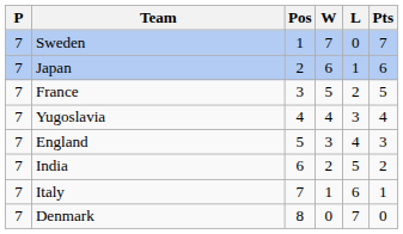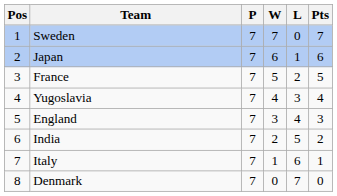 <table class="wikitable" style="font-size: 100%">
 <tr>
+<th width=15>Pos</th>
+<th width=250>Team</th>
 <th width=20>P</th>
-<th width=250>Team</th>
-<th width=15>Pos</th>
 <th width=20>W</th>
 <th width=20>L</th>
 <th width=20>Pts</th>
 </tr>
 <tr align=center style="background: #b2ccf4;">
+<td>1</td>
+<td align="left"> Sweden</td>
 <td>7</td>
-<td align="left"> Sweden</td>
-<td>1</td>
 <td>7</td>
 <td>0</td>
 <td>7</td>
 </tr>
 <tr align=center style="background: #b2ccf4;">
+<td>2</td>
+<td align="left"> Japan</td>
 <td>7</td>
-<td align="left"> Japan</td>
-<td>2</td>
 <td>6</td>
 <td>1</td>
 <td>6</td>
 </tr>
 <tr align=center>
+<td>3</td>
+<td align="left"> France</td>
 <td>7</td>
-<td align="left"> France</td>
-<td>3</td>
 <td>5</td>
 <td>2</td>
 <td>5</td>
 </tr>
 <tr align=center>
+<td>4</td>
+<td align="left"> Yugoslavia</td>
 <td>7</td>
-<td align="left"> Yugoslavia</td>
-<td>4</td>
 <td>4</td>
 <td>3</td>
 <td>4</td>
 </tr>
 <tr align=center>
+<td>5</td>
+<td align="left"> England</td>
 <td>7</td>
-<td align="left"> England</td>
-<td>5</td>
 <td>3</td>
 <td>4</td>
 <td>3</td>
 </tr>
 <tr align=center>
+<td>6</td>
+<td align="left"> India</td>
 <td>7</td>
-<td align="left"> India</td>
-<td>6</td>
 <td>2</td>
 <td>5</td>
 <td>2</td>
 </tr>
 <tr align=center>
 <td>7</td>
 <td align="left"> Italy</td>
 <td>7</td>
 <td>1</td>
 <td>6</td>
 <td>1</td>
 </tr>
 <tr align=center>
+<td>8</td>
+<td align="left"> Denmark</td>
 <td>7</td>
-<td align="left"> Denmark</td>
-<td>8</td>
 <td>0</td>
 <td>7</td>
 <td>0</td>
 </tr>
 </table>
